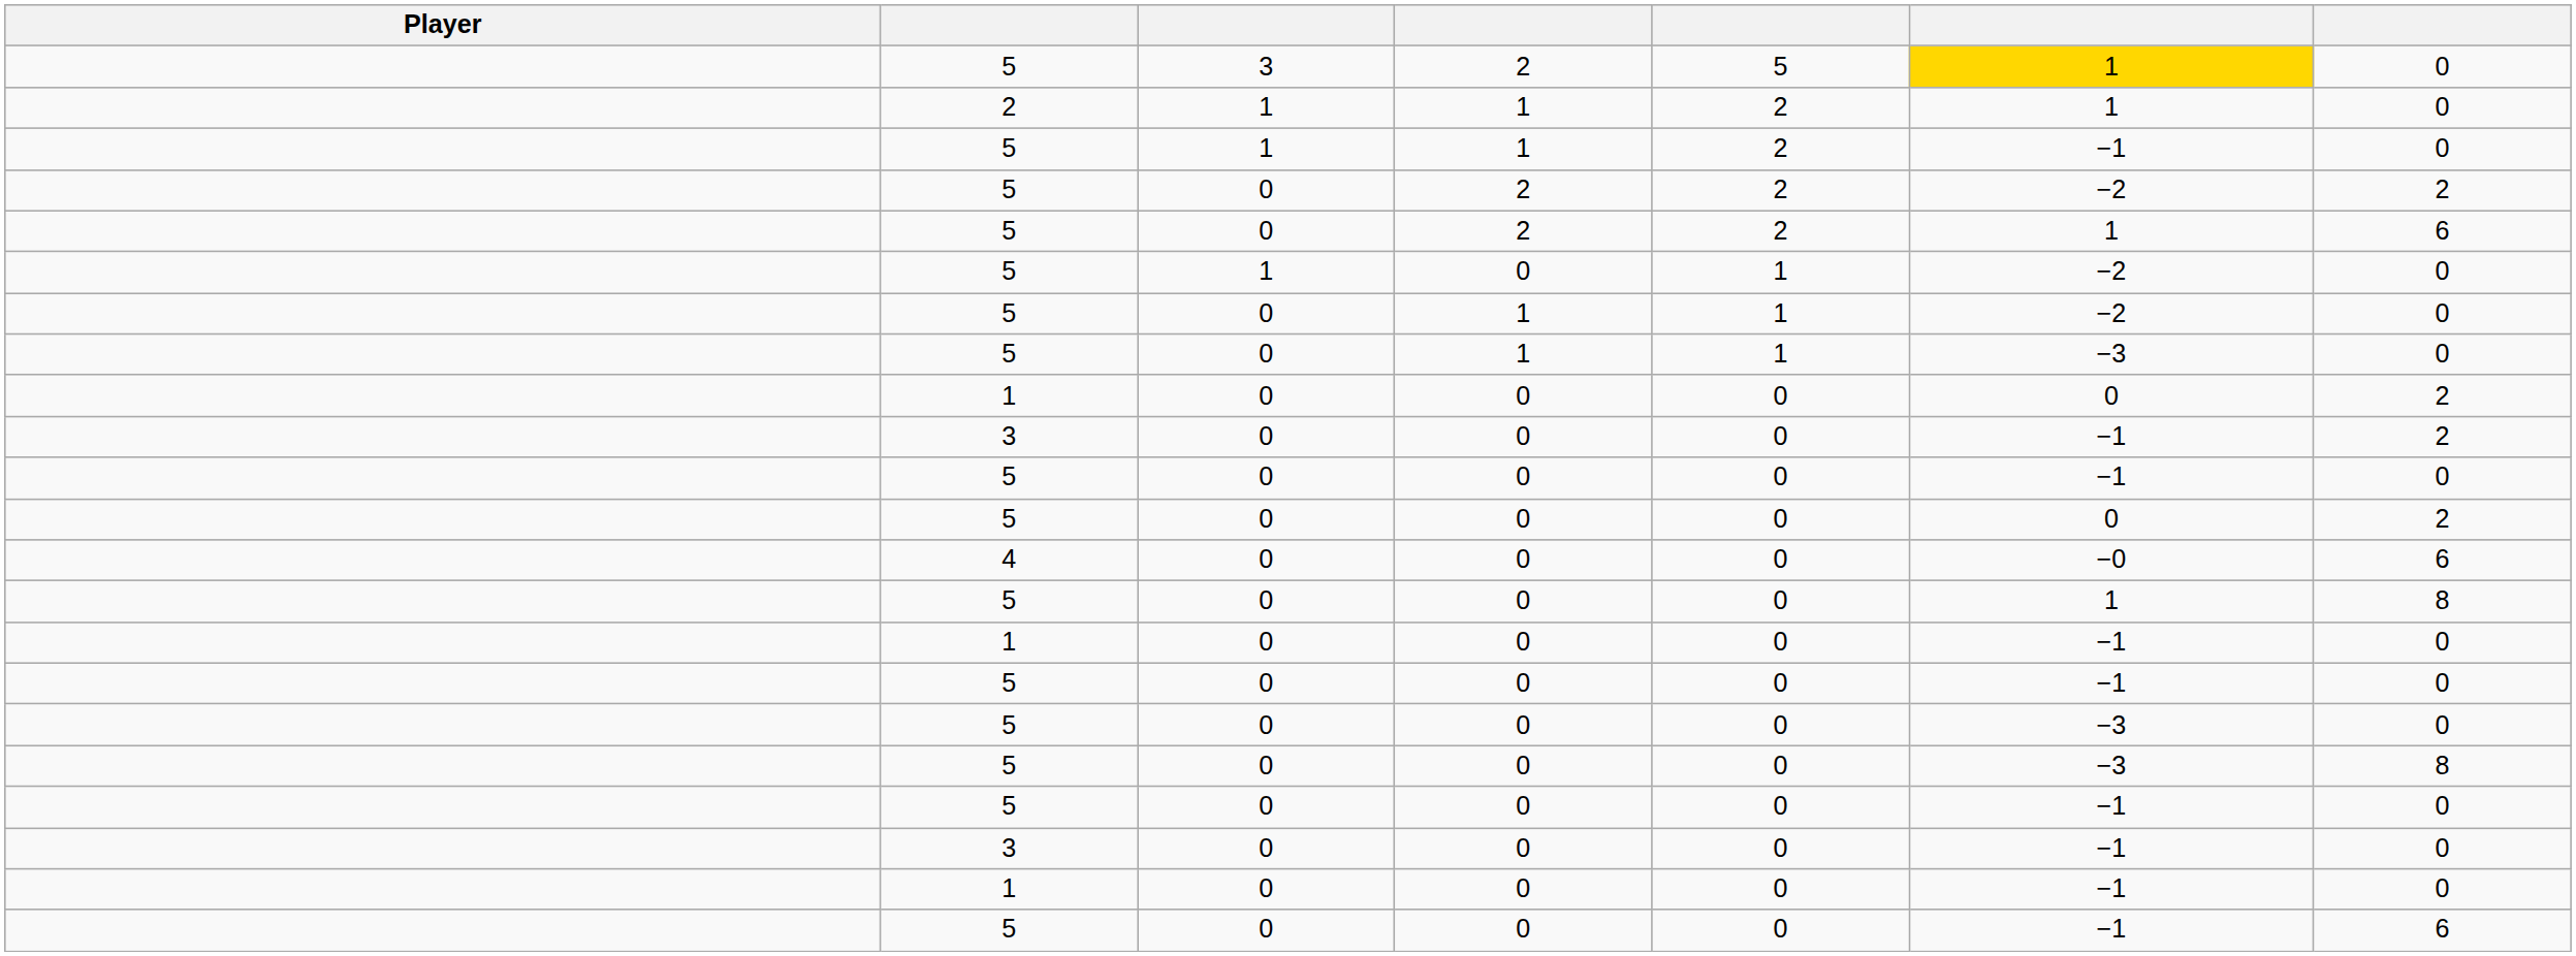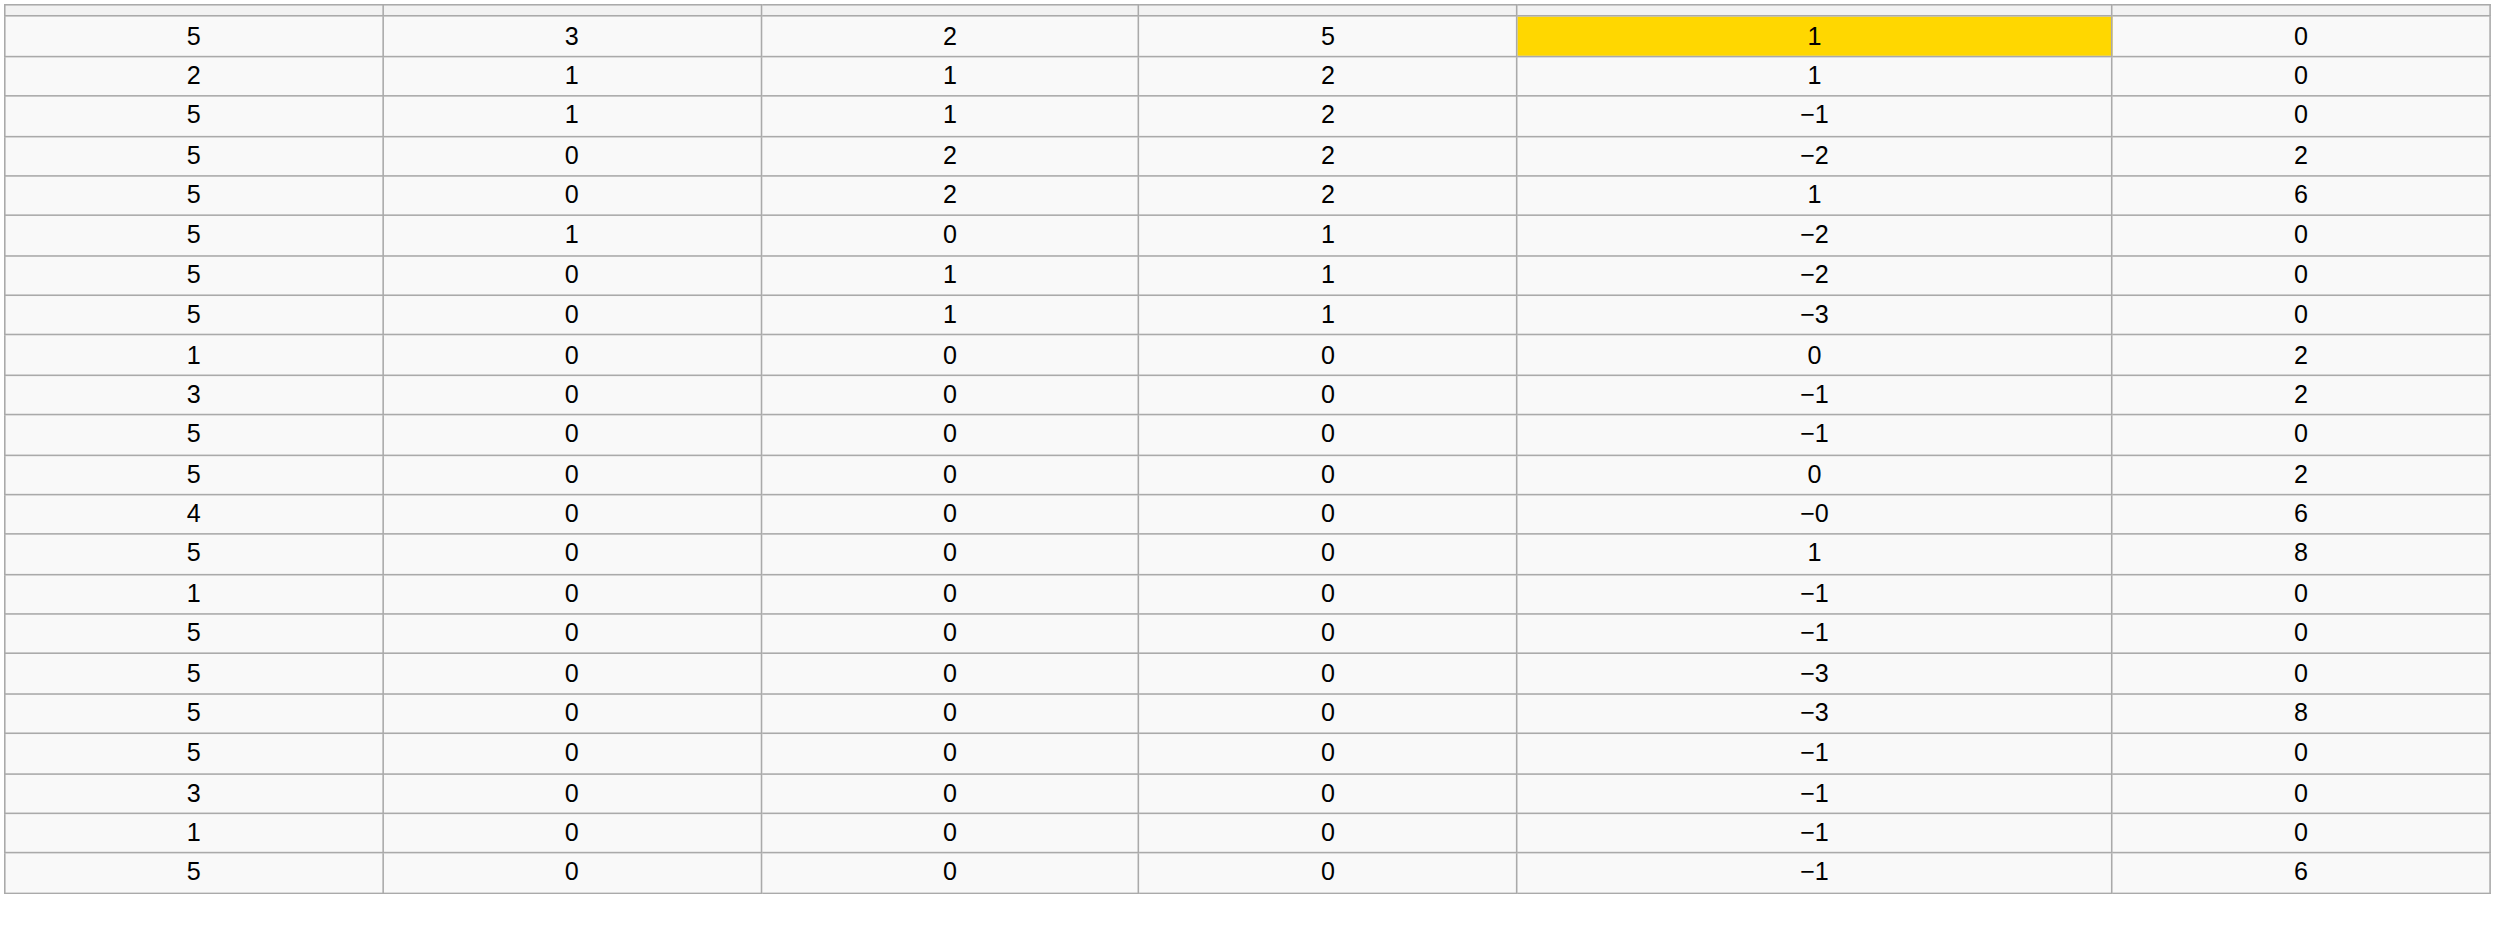 <table class="wikitable sortable" style="width:100%;">
 <tr align=center>
-<th>Player</th>
 <th></th>
 <th></th>
 <th></th>
 <th></th>
 <th data-sort-type="number"></th>
 <th></th>
 </tr>
 <tr align=center>
-<td></td>
 <td>5</td>
 <td>3</td>
 <td>2</td>
 <td>5</td>
 <td style="background: gold;">1</td>
 <td>0</td>
 </tr>
 <tr align=center>
-<td></td>
 <td>2</td>
 <td>1</td>
 <td>1</td>
 <td>2</td>
 <td>1</td>
 <td>0</td>
 </tr>
 <tr align=center>
-<td></td>
 <td>5</td>
 <td>1</td>
 <td>1</td>
 <td>2</td>
 <td>−1</td>
 <td>0</td>
 </tr>
 <tr align=center>
-<td></td>
 <td>5</td>
 <td>0</td>
 <td>2</td>
 <td>2</td>
 <td>−2</td>
 <td>2</td>
 </tr>
 <tr align=center>
-<td></td>
 <td>5</td>
 <td>0</td>
 <td>2</td>
 <td>2</td>
 <td>1</td>
 <td>6</td>
 </tr>
 <tr align=center>
-<td></td>
 <td>5</td>
 <td>1</td>
 <td>0</td>
 <td>1</td>
 <td>−2</td>
 <td>0</td>
 </tr>
 <tr align=center>
-<td></td>
 <td>5</td>
 <td>0</td>
 <td>1</td>
 <td>1</td>
 <td>−2</td>
 <td>0</td>
 </tr>
 <tr align=center>
-<td></td>
 <td>5</td>
 <td>0</td>
 <td>1</td>
 <td>1</td>
 <td>−3</td>
 <td>0</td>
 </tr>
 <tr align=center>
-<td></td>
 <td>1</td>
 <td>0</td>
 <td>0</td>
 <td>0</td>
 <td>0</td>
 <td>2</td>
 </tr>
 <tr align=center>
-<td></td>
 <td>3</td>
 <td>0</td>
 <td>0</td>
 <td>0</td>
 <td>−1</td>
 <td>2</td>
 </tr>
 <tr align=center>
-<td></td>
 <td>5</td>
 <td>0</td>
 <td>0</td>
 <td>0</td>
 <td>−1</td>
 <td>0</td>
 </tr>
 <tr align=center>
-<td></td>
 <td>5</td>
 <td>0</td>
 <td>0</td>
 <td>0</td>
 <td>0</td>
 <td>2</td>
 </tr>
 <tr align=center>
-<td></td>
 <td>4</td>
 <td>0</td>
 <td>0</td>
 <td>0</td>
 <td>−0</td>
 <td>6</td>
 </tr>
 <tr align=center>
-<td></td>
 <td>5</td>
 <td>0</td>
 <td>0</td>
 <td>0</td>
 <td>1</td>
 <td>8</td>
 </tr>
 <tr align=center>
-<td></td>
 <td>1</td>
 <td>0</td>
 <td>0</td>
 <td>0</td>
 <td>−1</td>
 <td>0</td>
 </tr>
 <tr align=center>
-<td></td>
 <td>5</td>
 <td>0</td>
 <td>0</td>
 <td>0</td>
 <td>−1</td>
 <td>0</td>
 </tr>
 <tr align=center>
-<td></td>
 <td>5</td>
 <td>0</td>
 <td>0</td>
 <td>0</td>
 <td>−3</td>
 <td>0</td>
 </tr>
 <tr align=center>
-<td></td>
 <td>5</td>
 <td>0</td>
 <td>0</td>
 <td>0</td>
 <td>−3</td>
 <td>8</td>
 </tr>
 <tr align=center>
-<td></td>
 <td>5</td>
 <td>0</td>
 <td>0</td>
 <td>0</td>
 <td>−1</td>
 <td>0</td>
 </tr>
 <tr align=center>
-<td></td>
 <td>3</td>
 <td>0</td>
 <td>0</td>
 <td>0</td>
 <td>−1</td>
 <td>0</td>
 </tr>
 <tr align=center>
-<td></td>
 <td>1</td>
 <td>0</td>
 <td>0</td>
 <td>0</td>
 <td>−1</td>
 <td>0</td>
 </tr>
 <tr align=center>
-<td></td>
 <td>5</td>
 <td>0</td>
 <td>0</td>
 <td>0</td>
 <td>−1</td>
 <td>6</td>
 </tr>
 </table>
